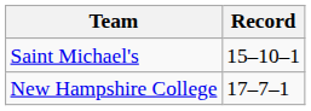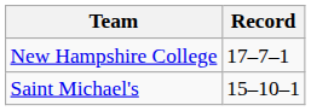 <table class=wikitable>
 <tr>
 <th>Team</th>
 <th>Record</th>
 </tr>
 <tr>
+<td><a href='#'>New Hampshire College</a></td>
+<td>17–7–1</td>
+</tr>
+<tr>
 <td><a href='#'>Saint Michael's</a></td>
 <td>15–10–1</td>
 </tr>
-<tr>
-<td><a href='#'>New Hampshire College</a></td>
-<td>17–7–1</td>
-</tr>
 </table>
